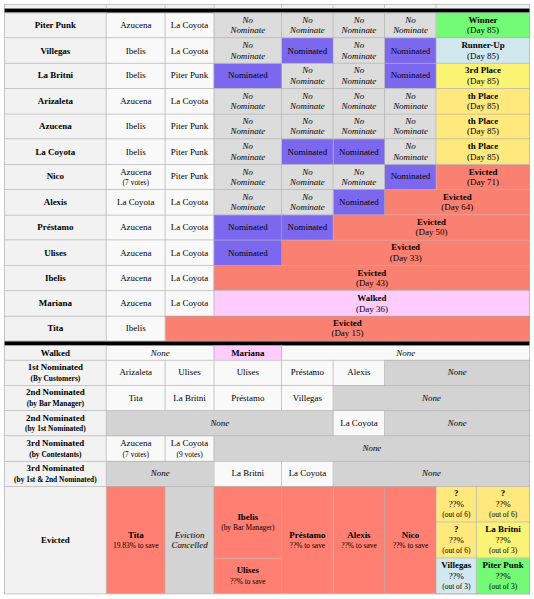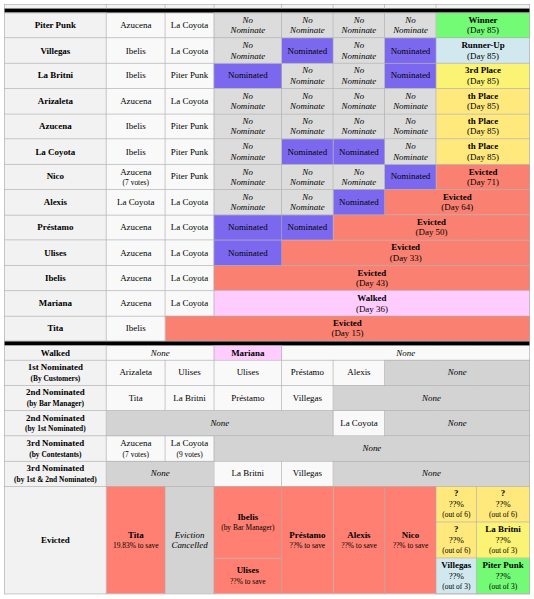 <table class="wikitable" style="font-size:90%; text-align:center; width: 96%; margin-left: auto; margin-right: auto;">
 <tr>
 <th></th>
 <th></th>
 <th></th>
 <th></th>
 <th></th>
 <th></th>
 <th></th>
 <th colspan=2></th>
 </tr>
 <tr>
 <th style="background:#000000;" colspan="15"></th>
 </tr>
 <tr>
 <th>Piter Punk</th>
 <td>Azucena</td>
 <td>La Coyota</td>
 <td style="background:#DCDCDC; text-align:center;"><em>No<br>Nominate</em></td>
 <td style="background:#DCDCDC; text-align:center;"><em>No<br>Nominate</em></td>
 <td style="background:#DCDCDC; text-align:center;"><em>No<br>Nominate</em></td>
 <td style="background:#DCDCDC; text-align:center;"><em>No<br>Nominate</em></td>
 <td style="background:#73FB76" colspan=2><strong>Winner</strong> <br> (Day 85)</td>
 </tr>
 <tr>
 <th>Villegas</th>
 <td>Ibelis</td>
 <td>La Coyota</td>
 <td style="background:#DCDCDC; text-align:center;"><em>No<br>Nominate</em></td>
 <td style="background:#7b68ee;">Nominated</td>
 <td style="background:#DCDCDC; text-align:center;"><em>No<br>Nominate</em></td>
 <td style="background:#7b68ee;">Nominated</td>
 <td style="background:#D1E8EF" colspan=2><strong>Runner-Up</strong> <br> (Day 85)</td>
 </tr>
 <tr>
 <th>La Britni</th>
 <td>Ibelis</td>
 <td>Piter Punk</td>
 <td style="background:#7b68ee;">Nominated</td>
 <td style="background:#DCDCDC; text-align:center;"><em>No<br>Nominate</em></td>
 <td style="background:#DCDCDC; text-align:center;"><em>No<br>Nominate</em></td>
 <td style="background:#7b68ee;">Nominated</td>
 <td style="background:#FBF373" colspan="2"><strong>3rd Place</strong> <br> (Day 85)</td>
 </tr>
 <tr>
 <th>Arizaleta</th>
 <td>Azucena</td>
 <td>La Coyota</td>
 <td style="background:#DCDCDC; text-align:center;"><em>No<br>Nominate</em></td>
 <td style="background:#DCDCDC; text-align:center;"><em>No<br>Nominate</em></td>
 <td style="background:#DCDCDC; text-align:center;"><em>No<br>Nominate</em></td>
 <td style="background:#DCDCDC; text-align:center;"><em>No<br>Nominate</em></td>
 <td style="background:#FFE87C" colspan="2"><strong>th Place</strong> <br> (Day 85)</td>
 </tr>
 <tr>
 <th>Azucena</th>
 <td>Ibelis</td>
 <td>Piter Punk</td>
 <td style="background:#DCDCDC; text-align:center;"><em>No<br>Nominate</em></td>
 <td style="background:#DCDCDC; text-align:center;"><em>No<br>Nominate</em></td>
 <td style="background:#DCDCDC; text-align:center;"><em>No<br>Nominate</em></td>
 <td style="background:#DCDCDC; text-align:center;"><em>No<br>Nominate</em></td>
 <td style="background:#FFE87C" colspan="2"><strong>th Place</strong> <br> (Day 85)</td>
 </tr>
 <tr>
 <th>La Coyota</th>
 <td>Ibelis</td>
 <td>Piter Punk</td>
 <td style="background:#DCDCDC; text-align:center;"><em>No<br>Nominate</em></td>
 <td style="background:#7b68ee;">Nominated</td>
 <td style="background:#7b68ee;">Nominated</td>
 <td style="background:#DCDCDC; text-align:center;"><em>No<br>Nominate</em></td>
 <td style="background:#FFE87C" colspan="2"><strong>th Place</strong> <br> (Day 85)</td>
 </tr>
 <tr>
 <th>Nico</th>
 <td>Azucena<br><small>(7 votes)</small></td>
 <td>Piter Punk</td>
 <td style="background:#DCDCDC; text-align:center;"><em>No<br>Nominate</em></td>
 <td style="background:#DCDCDC; text-align:center;"><em>No<br>Nominate</em></td>
 <td style="background:#DCDCDC; text-align:center;"><em>No<br>Nominate</em></td>
 <td style="background:#7b68ee;">Nominated</td>
 <td style="background:salmon; text-align:center;" colspan=2><strong>Evicted</strong> <br> (Day 71)</td>
 </tr>
 <tr>
 <th>Alexis</th>
 <td>La Coyota</td>
 <td>La Coyota</td>
 <td style="background:#DCDCDC; text-align:center;"><em>No<br>Nominate</em></td>
 <td style="background:#DCDCDC; text-align:center;"><em>No<br>Nominate</em></td>
 <td style="background:#7b68ee;">Nominated</td>
 <td style="background:salmon; text-align:center;" colspan="3"><strong>Evicted</strong> <br> (Day 64)</td>
 </tr>
 <tr>
 <th>Préstamo</th>
 <td>Azucena</td>
 <td>La Coyota</td>
 <td style="background:#7b68ee;">Nominated</td>
 <td style="background:#7b68ee;">Nominated</td>
 <td style="background:salmon; text-align:center;" colspan="4"><strong>Evicted</strong> <br> (Day 50)</td>
 </tr>
 <tr>
 <th>Ulises</th>
 <td>Azucena</td>
 <td>La Coyota</td>
 <td style="background:#7b68ee;">Nominated</td>
 <td style="background:salmon; text-align:center;" colspan="5"><strong>Evicted</strong> <br> (Day 33)</td>
 </tr>
 <tr>
 <th>Ibelis</th>
 <td>Azucena</td>
 <td>La Coyota</td>
 <td style="background:salmon; text-align:center;" colspan="6"><strong>Evicted</strong><br> (Day 43)</td>
 </tr>
 <tr>
 <th>Mariana</th>
 <td>Azucena</td>
 <td>La Coyota</td>
 <td style="background:#fcf; text-align:center;" colspan=6><strong>Walked</strong> <br> (Day 36)</td>
 </tr>
 <tr>
 <th>Tita</th>
 <td>Ibelis</td>
 <td style="background:salmon; text-align:center;" colspan="7"><strong>Evicted</strong> <br> (Day 15)</td>
 </tr>
 <tr>
 <th style="background:#000000;" colspan="15"></th>
 </tr>
 <tr>
 <th>Walked</th>
 <td colspan="2"><em>None</em></td>
 <td style="background:#fcf;"><strong>Mariana</strong></td>
 <td colspan="5"><em>None</em></td>
 </tr>
 <tr>
 <th>1st Nominated<br><small>(By Customers)</small></th>
 <td>Arizaleta</td>
 <td>Ulises</td>
 <td>Ulises</td>
 <td>Préstamo</td>
 <td>Alexis</td>
 <td colspan=3 style="background:#D3D3D3"><em>None</em></td>
 </tr>
 <tr>
 <th>2nd Nominated<br><small>(by Bar Manager)</small></th>
 <td>Tita</td>
 <td>La Britni</td>
 <td>Préstamo</td>
 <td>Villegas</td>
 <td colspan=4 style="background:#D3D3D3"><em>None</em></td>
 </tr>
 <tr>
 <th>2nd Nominated<br><small>(by 1st Nominated)</small></th>
 <td colspan=4 style="background:#D3D3D3"><em>None</em></td>
 <td>La Coyota</td>
 <td colspan=3 style="background:#D3D3D3"><em>None</em></td>
 </tr>
 <tr>
 <th>3rd Nominated<br><small>(by Contestants)</small></th>
 <td>Azucena<br><small>(7 votes)</small></td>
 <td>La Coyota<br><small>(9 votes)</small></td>
 <td colspan=6 style="background:#D3D3D3"><em>None</em></td>
 </tr>
 <tr>
 <th>3rd Nominated<br><small>(by 1st & 2nd Nominated)</small></th>
 <td colspan=2 style="background:#D3D3D3"><em>None</em></td>
 <td>La Britni</td>
-<td>La Coyota</td>
+<td>Villegas</td>
 <td colspan=4 style="background:#D3D3D3"><em>None</em></td>
 </tr>
 <tr>
 <th rowspan="6">Evicted</th>
 <td rowspan="6" style="background:#FF8072"><strong>Tita</strong><br><small>19.83% to save</small></td>
 <td rowspan="6" style="background:#D3D3D3"><em>Eviction<br>Cancelled</em></td>
 <td rowspan="2" style="background:#FF8072"><strong>Ibelis</strong><br><small>(by Bar Manager)</small></td>
 <td rowspan="6" style="background:#FF8072"><strong>Préstamo</strong><br><small>??% to save</small></td>
 <td rowspan="6" style="background:#FF8072"><strong>Alexis</strong><br><small>??% to save</small></td>
 <td rowspan="6" style="background:#FF8072"><strong>Nico</strong><br><small>??% to save</small></td>
 <td style="background:#FFE87C"><strong>?</strong><br>??%<br><small>(out of 6)</small></td>
 <td style="background:#FFE87C"><strong>?</strong><br>??%<br><small>(out of 6)</small></td>
 </tr>
 <tr>
 <td style="background:#FFE87C"><strong>?</strong><br>??%<br><small>(out of 6)</small></td>
 <td style="background:#FBF373"><strong>La Britni</strong><br>??%<br><small>(out of 3)</small></td>
 </tr>
 <tr>
 <td rowspan="3" style="background:#FF8072"><strong>Ulises</strong><br><small>??% to save</small></td>
 <td style="background:#D1E8EF"><strong>Villegas</strong><br>??%<br><small>(out of 3)</small></td>
 <td style="background:#73FB76"><strong>Piter Punk</strong><br>??%<br><small>(out of 3)</small></td>
 </tr>
 <tr>
 </tr>
 </table>
